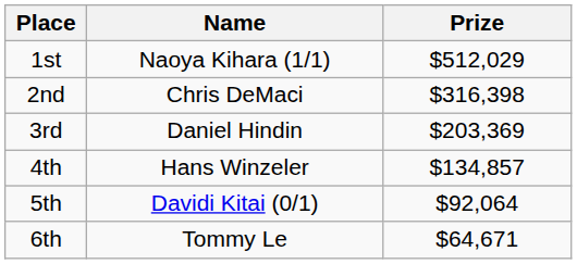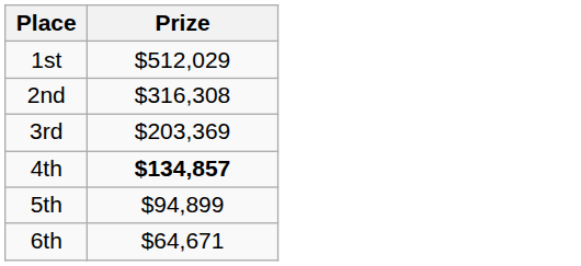 <table class="wikitable">
 <tr>
 <th width="50">Place</th>
-<th width="200">Name</th>
 <th width="125">Prize</th>
 </tr>
 <tr>
 <td align = "center">1st</td>
-<td align = "center">Naoya Kihara (1/1)</td>
 <td align = "center">$512,029</td>
 </tr>
 <tr>
 <td align = "center">2nd</td>
-<td align = "center">Chris DeMaci</td>
-<td align = "center">$316,398</td>
+<td align = "center">$316,308</td>
 </tr>
 <tr>
 <td align = "center">3rd</td>
-<td align = "center">Daniel Hindin</td>
 <td align = "center">$203,369</td>
 </tr>
 <tr>
 <td align = "center">4th</td>
-<td align = "center">Hans Winzeler</td>
-<td align = "center">$134,857</td>
+<td align = "center"><strong>$134,857</strong></td>
 </tr>
 <tr>
 <td align = "center">5th</td>
-<td align = "center"><a href='#'>Davidi Kitai</a> (0/1)</td>
-<td align = "center">$92,064</td>
+<td align = "center">$94,899</td>
 </tr>
 <tr>
 <td align = "center">6th</td>
-<td align = "center">Tommy Le</td>
 <td align = "center">$64,671</td>
 </tr>
 </table>
